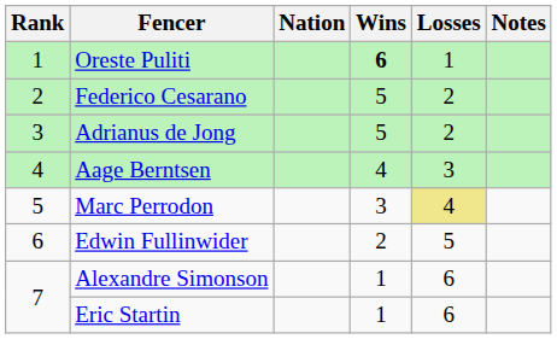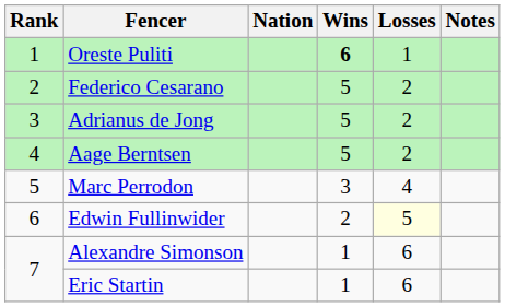 <table class="wikitable sortable" style="text-align:center">
 <tr>
 <th>Rank</th>
 <th>Fencer</th>
 <th>Nation</th>
 <th>Wins</th>
 <th>Losses</th>
 <th>Notes</th>
 </tr>
 <tr bgcolor=bbf3bb>
 <td>1</td>
 <td style="text-align: left;"><a href='#'>Oreste Puliti</a></td>
 <td align=left></td>
 <td><strong>6</strong></td>
 <td>1</td>
 <td></td>
 </tr>
 <tr bgcolor=bbf3bb>
 <td>2</td>
 <td style="text-align: left;"><a href='#'>Federico Cesarano</a></td>
 <td align=left></td>
 <td>5</td>
 <td>2</td>
 <td></td>
 </tr>
 <tr bgcolor=bbf3bb>
 <td>3</td>
 <td style="text-align: left;"><a href='#'>Adrianus de Jong</a></td>
 <td align=left></td>
 <td>5</td>
 <td>2</td>
 <td></td>
 </tr>
 <tr bgcolor=bbf3bb>
 <td>4</td>
 <td style="text-align: left;"><a href='#'>Aage Berntsen</a></td>
 <td align=left></td>
-<td>4</td>
-<td>3</td>
+<td>5</td>
+<td>2</td>
 <td></td>
 </tr>
 <tr>
 <td>5</td>
 <td style="text-align: left;"><a href='#'>Marc Perrodon</a></td>
 <td align=left></td>
 <td>3</td>
-<td style="background: khaki;">4</td>
+<td>4</td>
 <td></td>
 </tr>
 <tr>
 <td>6</td>
 <td style="text-align: left;"><a href='#'>Edwin Fullinwider</a></td>
 <td align=left></td>
 <td>2</td>
-<td>5</td>
+<td style="background: lightyellow;">5</td>
 <td></td>
 </tr>
 <tr>
 <td rowspan="2">7</td>
 <td style="text-align: left;"><a href='#'>Alexandre Simonson</a></td>
 <td align=left></td>
 <td>1</td>
 <td>6</td>
 <td></td>
 </tr>
 <tr>
 <td style="text-align: left;"><a href='#'>Eric Startin</a></td>
 <td align=left></td>
 <td>1</td>
 <td>6</td>
 <td></td>
 </tr>
 </table>
